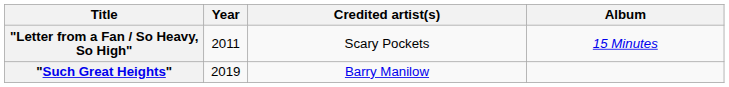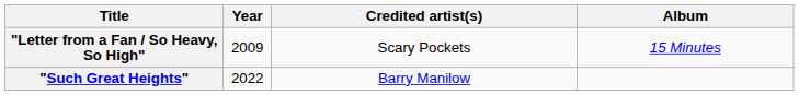 <table class="wikitable plainrowheaders" style="text-align:center;">
 <tr>
 <th scope="col" style="width:18em;">Title</th>
 <th scope="col" style="width:3em;">Year</th>
 <th scope="col" style="width:26em;">Credited artist(s)</th>
 <th scope="col" style="width:18em;">Album</th>
 </tr>
 <tr>
 <th scope="row">"Letter from a Fan / So Heavy, So High"</th>
-<td>2011</td>
+<td>2009</td>
 <td>Scary Pockets<br> </td>
 <td><em><a href='#'>15 Minutes</a></em></td>
 </tr>
 <tr>
 <th scope="row">"<a href='#'>Such Great Heights</a>"</th>
-<td>2019</td>
+<td>2022</td>
 <td><a href='#'>Barry Manilow</a><br> </td>
 <td></td>
 </tr>
 </table>
